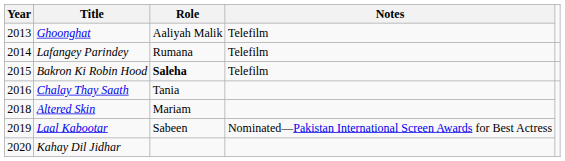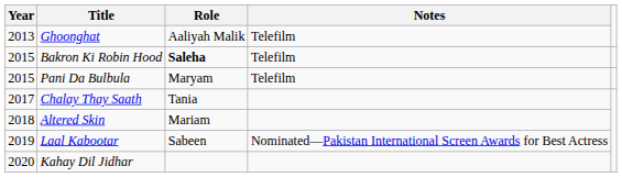 <table class="wikitable sortable">
 <tr>
 <th><strong>Year</strong></th>
 <th><strong>Title</strong></th>
 <th>Role</th>
 <th>Notes</th>
 </tr>
 <tr>
 <td>2013</td>
 <td><em><a href='#'>Ghoonghat</a></em></td>
 <td>Aaliyah Malik</td>
 <td>Telefilm</td>
 </tr>
 <tr>
-<td>2014</td>
-<td><em>Lafangey Parindey</em></td>
-<td>Rumana</td>
-<td>Telefilm</td>
-<td></td>
-</tr>
-<tr>
 <td>2015</td>
 <td><em>Bakron Ki Robin Hood</em></td>
 <td><strong>Saleha</strong></td>
 <td>Telefilm</td>
 <td></td>
 </tr>
 <tr>
-<td>2016</td>
+<td>2015</td>
+<td><em>Pani Da Bulbula</em></td>
+<td>Maryam</td>
+<td>Telefilm</td>
+<td></td>
+</tr>
+<tr>
+<td>2017</td>
 <td><em><a href='#'>Chalay Thay Saath</a></em></td>
 <td>Tania</td>
 <td></td>
 </tr>
 <tr>
 <td>2018</td>
 <td><em><a href='#'>Altered Skin</a></em></td>
 <td>Mariam</td>
 <td></td>
 </tr>
 <tr>
 <td>2019</td>
 <td><em><a href='#'>Laal Kabootar</a></em></td>
 <td>Sabeen</td>
 <td>Nominated—<a href='#'>Pakistan International Screen Awards</a> for Best Actress</td>
 </tr>
 <tr>
 <td>2020</td>
 <td><em>Kahay Dil Jidhar</em></td>
 <td></td>
 <td></td>
 </tr>
 </table>
